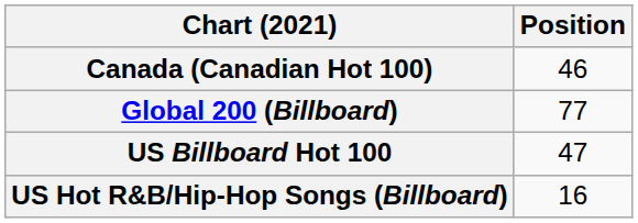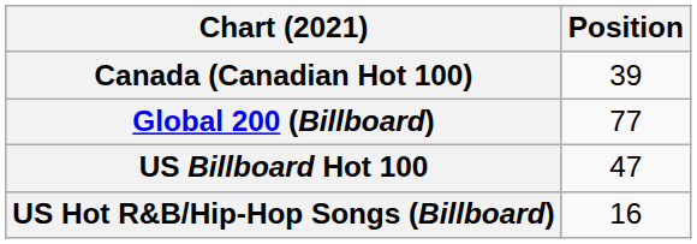 <table class="wikitable plainrowheaders sortable" style="text-align:center">
 <tr>
 <th scope="col">Chart (2021)</th>
 <th scope="col">Position</th>
 </tr>
 <tr>
 <th scope="row">Canada (Canadian Hot 100)</th>
-<td>46</td>
+<td>39</td>
 </tr>
 <tr>
 <th scope="row"><a href='#'>Global 200</a> (<em>Billboard</em>)</th>
 <td>77</td>
 </tr>
 <tr>
 <th scope="row">US <em>Billboard</em> Hot 100</th>
 <td>47</td>
 </tr>
 <tr>
 <th scope="row">US Hot R&B/Hip-Hop Songs (<em>Billboard</em>)</th>
 <td>16</td>
 </tr>
 </table>
